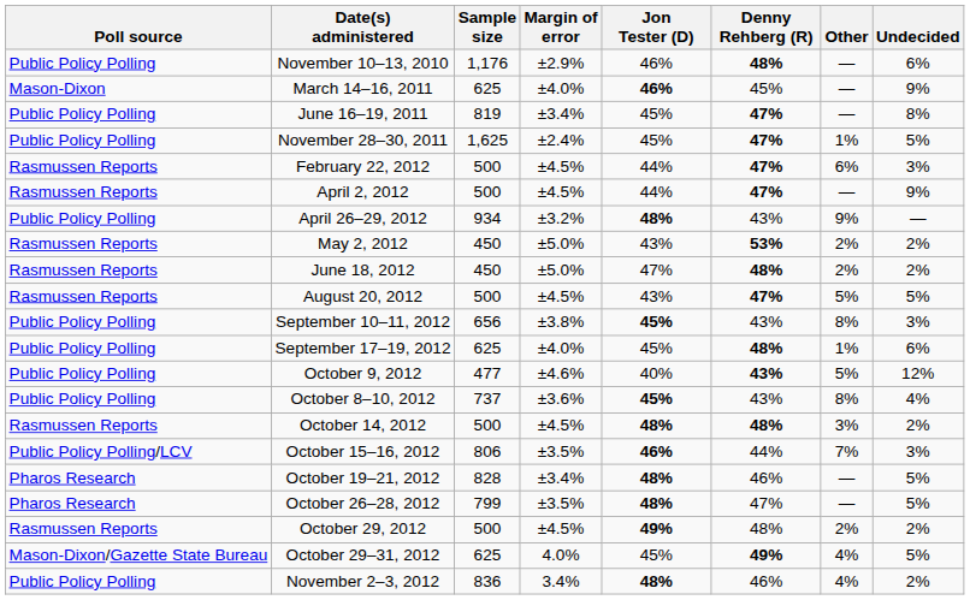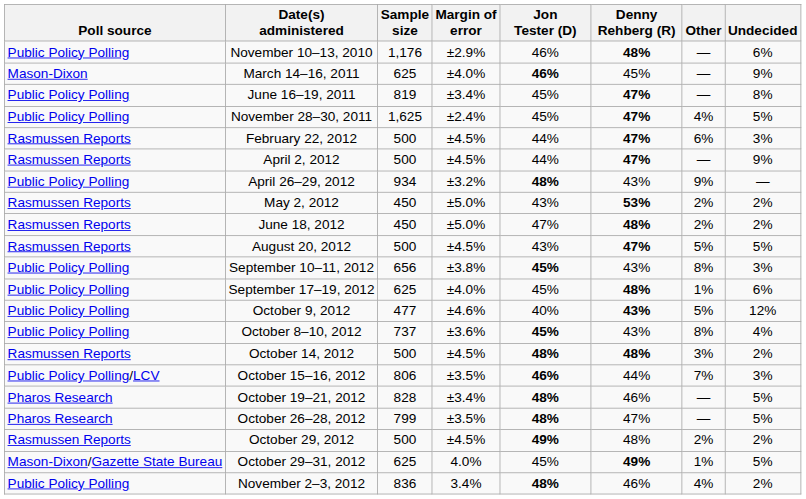 <table class="wikitable" style="text-align:center">
 <tr valign= bottom>
 <th>Poll source</th>
 <th>Date(s)<br>administered</th>
 <th>Sample<br>size</th>
 <th>Margin of<br>error</th>
 <th style="width:100px;">Jon<br>Tester (D)</th>
 <th style="width:100px;">Denny<br>Rehberg (R)</th>
 <th>Other</th>
 <th>Undecided</th>
 </tr>
 <tr>
 <td align=left><a href='#'>Public Policy Polling</a></td>
 <td>November 10–13, 2010</td>
 <td>1,176</td>
 <td>±2.9%</td>
 <td>46%</td>
 <td><strong>48%</strong></td>
 <td>—</td>
 <td>6%</td>
 </tr>
 <tr>
 <td align=left><a href='#'>Mason-Dixon</a></td>
 <td>March 14–16, 2011</td>
 <td>625</td>
 <td>±4.0%</td>
 <td><strong>46%</strong></td>
 <td>45%</td>
 <td>—</td>
 <td>9%</td>
 </tr>
 <tr>
 <td align=left><a href='#'>Public Policy Polling</a></td>
 <td>June 16–19, 2011</td>
 <td>819</td>
 <td>±3.4%</td>
 <td>45%</td>
 <td><strong>47%</strong></td>
 <td>—</td>
 <td>8%</td>
 </tr>
 <tr>
 <td align=left><a href='#'>Public Policy Polling</a></td>
 <td>November 28–30, 2011</td>
 <td>1,625</td>
 <td>±2.4%</td>
 <td>45%</td>
 <td><strong>47%</strong></td>
-<td>1%</td>
+<td>4%</td>
 <td>5%</td>
 </tr>
 <tr>
 <td align=left><a href='#'>Rasmussen Reports</a></td>
 <td>February 22, 2012</td>
 <td>500</td>
 <td>±4.5%</td>
 <td>44%</td>
 <td><strong>47%</strong></td>
 <td>6%</td>
 <td>3%</td>
 </tr>
 <tr>
 <td align=left><a href='#'>Rasmussen Reports</a></td>
 <td>April 2, 2012</td>
 <td>500</td>
 <td>±4.5%</td>
 <td>44%</td>
 <td><strong>47%</strong></td>
 <td>—</td>
 <td>9%</td>
 </tr>
 <tr>
 <td align=left><a href='#'>Public Policy Polling</a></td>
 <td>April 26–29, 2012</td>
 <td>934</td>
 <td>±3.2%</td>
 <td><strong>48%</strong></td>
 <td>43%</td>
 <td>9%</td>
 <td>—</td>
 </tr>
 <tr>
 <td align=left><a href='#'>Rasmussen Reports</a></td>
 <td>May 2, 2012</td>
 <td>450</td>
 <td>±5.0%</td>
 <td>43%</td>
 <td><strong>53%</strong></td>
 <td>2%</td>
 <td>2%</td>
 </tr>
 <tr>
 <td align=left><a href='#'>Rasmussen Reports</a></td>
 <td>June 18, 2012</td>
 <td>450</td>
 <td>±5.0%</td>
 <td>47%</td>
 <td><strong>48%</strong></td>
 <td>2%</td>
 <td>2%</td>
 </tr>
 <tr>
 <td align=left><a href='#'>Rasmussen Reports</a></td>
 <td>August 20, 2012</td>
 <td>500</td>
 <td>±4.5%</td>
 <td>43%</td>
 <td><strong>47%</strong></td>
 <td>5%</td>
 <td>5%</td>
 </tr>
 <tr>
 <td align=left><a href='#'>Public Policy Polling</a></td>
 <td>September 10–11, 2012</td>
 <td>656</td>
 <td>±3.8%</td>
 <td><strong>45%</strong></td>
 <td>43%</td>
 <td>8%</td>
 <td>3%</td>
 </tr>
 <tr>
 <td align=left><a href='#'>Public Policy Polling</a></td>
 <td>September 17–19, 2012</td>
 <td>625</td>
 <td>±4.0%</td>
 <td>45%</td>
 <td><strong>48%</strong></td>
 <td>1%</td>
 <td>6%</td>
 </tr>
 <tr>
 <td align=left><a href='#'>Public Policy Polling</a></td>
 <td>October 9, 2012</td>
 <td>477</td>
 <td>±4.6%</td>
 <td>40%</td>
 <td><strong>43%</strong></td>
 <td>5%</td>
 <td>12%</td>
 </tr>
 <tr>
 <td align=left><a href='#'>Public Policy Polling</a></td>
 <td>October 8–10, 2012</td>
 <td>737</td>
 <td>±3.6%</td>
 <td><strong>45%</strong></td>
 <td>43%</td>
 <td>8%</td>
 <td>4%</td>
 </tr>
 <tr>
 <td align=left><a href='#'>Rasmussen Reports</a></td>
 <td>October 14, 2012</td>
 <td>500</td>
 <td>±4.5%</td>
 <td><strong>48%</strong></td>
 <td><strong>48%</strong></td>
 <td>3%</td>
 <td>2%</td>
 </tr>
 <tr>
 <td align=left><a href='#'>Public Policy Polling</a>/<a href='#'>LCV</a></td>
 <td>October 15–16, 2012</td>
 <td>806</td>
 <td>±3.5%</td>
 <td><strong>46%</strong></td>
 <td>44%</td>
 <td>7%</td>
 <td>3%</td>
 </tr>
 <tr>
 <td align=left><a href='#'>Pharos Research</a></td>
 <td>October 19–21, 2012</td>
 <td>828</td>
 <td>±3.4%</td>
 <td><strong>48%</strong></td>
 <td>46%</td>
 <td>—</td>
 <td>5%</td>
 </tr>
 <tr>
 <td align=left><a href='#'>Pharos Research</a></td>
 <td>October 26–28, 2012</td>
 <td>799</td>
 <td>±3.5%</td>
 <td><strong>48%</strong></td>
 <td>47%</td>
 <td>—</td>
 <td>5%</td>
 </tr>
 <tr>
 <td align=left><a href='#'>Rasmussen Reports</a></td>
 <td>October 29, 2012</td>
 <td>500</td>
 <td>±4.5%</td>
 <td><strong>49%</strong></td>
 <td>48%</td>
 <td>2%</td>
 <td>2%</td>
 </tr>
 <tr>
 <td align=left><a href='#'>Mason-Dixon</a>/<a href='#'>Gazette State Bureau</a></td>
 <td>October 29–31, 2012</td>
 <td>625</td>
 <td>4.0%</td>
 <td>45%</td>
 <td><strong>49%</strong></td>
-<td>4%</td>
+<td>1%</td>
 <td>5%</td>
 </tr>
 <tr>
 <td align=left><a href='#'>Public Policy Polling</a></td>
 <td>November 2–3, 2012</td>
 <td>836</td>
 <td>3.4%</td>
 <td><strong>48%</strong></td>
 <td>46%</td>
 <td>4%</td>
 <td>2%</td>
 </tr>
 </table>
